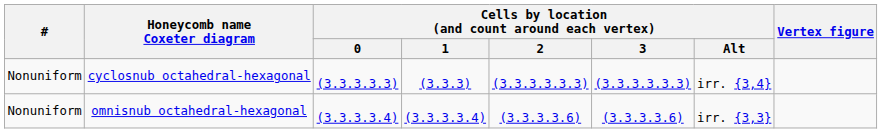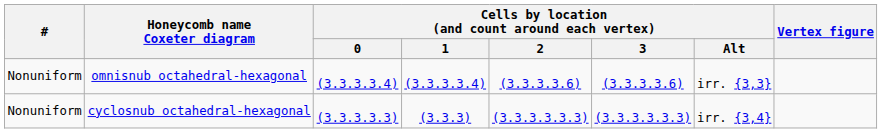 <table class="wikitable">
 <tr>
 <th rowspan=2>#</th>
 <th rowspan=2>Honeycomb name<br><a href='#'>Coxeter diagram</a></th>
 <th colspan=5>Cells by location<br>(and count around each vertex)</th>
 <th rowspan=2><a href='#'>Vertex figure</a></th>
 </tr>
 <tr>
 <th>0<br></th>
 <th>1<br></th>
 <th>2<br></th>
 <th>3<br></th>
 <th>Alt</th>
 </tr>
 <tr align=center>
 <td>Nonuniform</td>
+<td><a href='#'>omnisnub octahedral-hexagonal</a><br></td>
+<td><br><a href='#'>(3.3.3.3.4)</a><br></td>
+<td><br><a href='#'>(3.3.3.3.4)</a><br></td>
+<td><br><a href='#'>(3.3.3.3.6)</a><br></td>
+<td><br><a href='#'>(3.3.3.3.6)</a><br></td>
+<td><br>irr. <a href='#'>{3,3}</a></td>
+<td></td>
+</tr>
+<tr align=center>
+<td>Nonuniform</td>
 <td><a href='#'>cyclosnub octahedral-hexagonal</a><br></td>
 <td><br><a href='#'>(3.3.3.3.3)</a><br></td>
 <td><br><a href='#'>(3.3.3)</a><br></td>
 <td><br><a href='#'>(3.3.3.3.3.3)</a><br></td>
 <td><br><a href='#'>(3.3.3.3.3.3)</a><br></td>
 <td><br>irr. <a href='#'>{3,4}</a></td>
 <td></td>
 </tr>
-<tr align=center>
-<td>Nonuniform</td>
-<td><a href='#'>omnisnub octahedral-hexagonal</a><br></td>
-<td><br><a href='#'>(3.3.3.3.4)</a><br></td>
-<td><br><a href='#'>(3.3.3.3.4)</a><br></td>
-<td><br><a href='#'>(3.3.3.3.6)</a><br></td>
-<td><br><a href='#'>(3.3.3.3.6)</a><br></td>
-<td><br>irr. <a href='#'>{3,3}</a></td>
-<td></td>
-</tr>
 </table>
